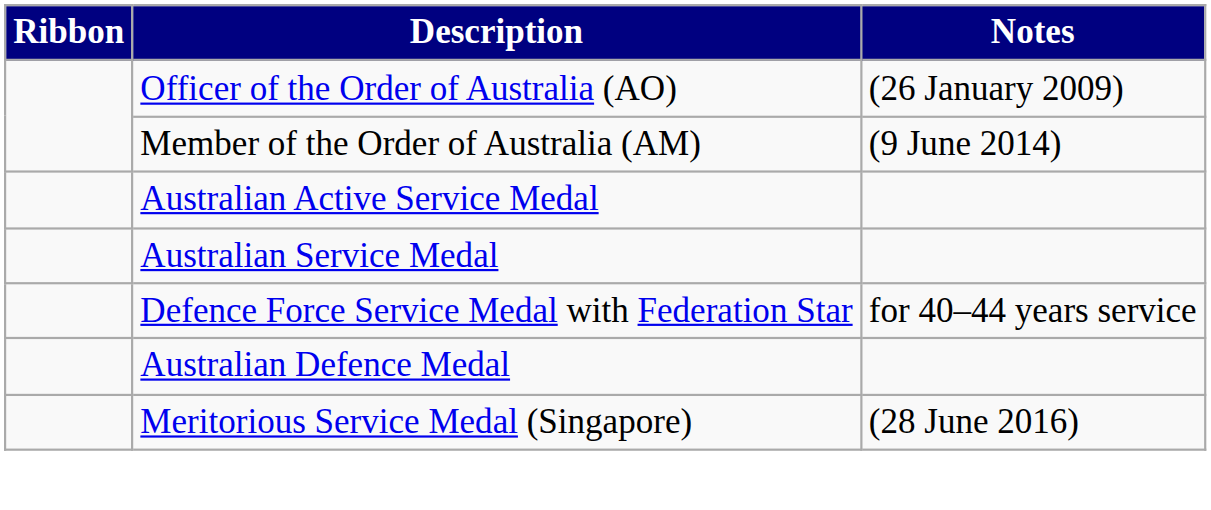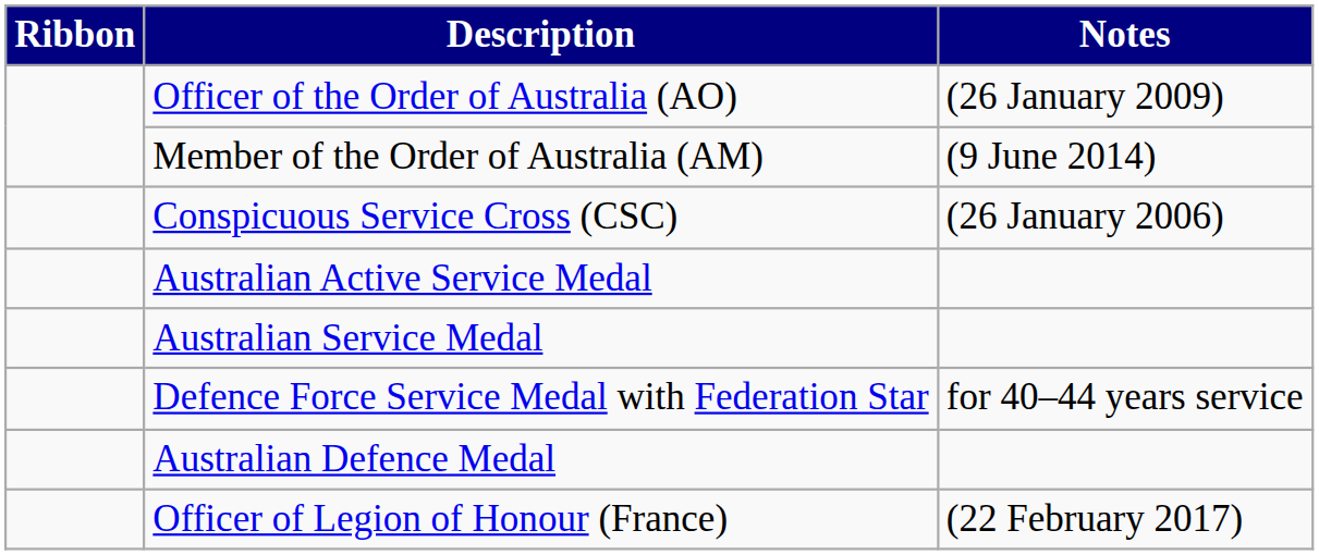 <table class="wikitable">
 <tr style="background:Navy;color:White" align="center">
 <td><strong>Ribbon</strong></td>
 <td><strong>Description</strong></td>
 <td><strong>Notes</strong></td>
 </tr>
 <tr>
 <td rowspan=2></td>
 <td><a href='#'>Officer of the Order of Australia</a> (AO)</td>
 <td>(26 January 2009)</td>
 </tr>
 <tr>
 <td>Member of the Order of Australia (AM)</td>
 <td>(9 June 2014)</td>
+</tr>
+<tr>
+<td></td>
+<td><a href='#'>Conspicuous Service Cross</a> (CSC)</td>
+<td>(26 January 2006)</td>
 </tr>
 <tr>
 <td></td>
 <td><a href='#'>Australian Active Service Medal</a></td>
 <td></td>
 </tr>
 <tr>
 <td></td>
 <td><a href='#'>Australian Service Medal</a></td>
 <td></td>
 </tr>
 <tr>
 <td></td>
 <td><a href='#'>Defence Force Service Medal</a> with <a href='#'>Federation Star</a></td>
 <td>for 40–44 years service</td>
 </tr>
 <tr>
 <td></td>
 <td><a href='#'>Australian Defence Medal</a></td>
 <td></td>
 </tr>
 <tr>
 <td></td>
-<td><a href='#'>Meritorious Service Medal</a> (Singapore)</td>
-<td>(28 June 2016)</td>
+<td><a href='#'>Officer of Legion of Honour</a> (France)</td>
+<td>(22 February 2017)</td>
 </tr>
 </table>
